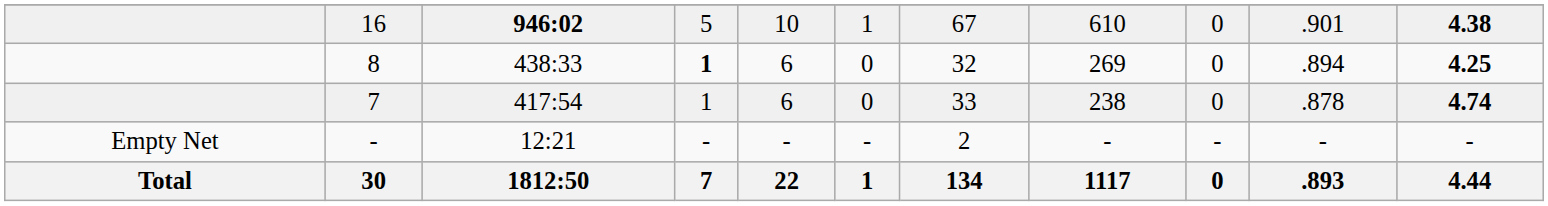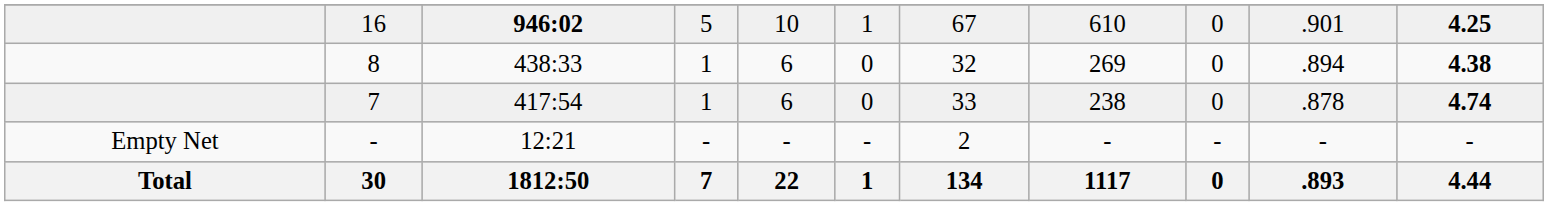 <table class="wikitable sortable" width ="1000">
 <tr align="center">
 </tr>
 <tr align="center" bgcolor="f0f0f0">
 <td></td>
 <td>16</td>
 <td><strong>946:02</strong></td>
 <td>5</td>
 <td>10</td>
 <td>1</td>
 <td>67</td>
 <td>610</td>
 <td>0</td>
 <td>.901</td>
-<td><strong>4.38</strong></td>
+<td><strong>4.25</strong></td>
 </tr>
 <tr align="center" bgcolor="">
 <td></td>
 <td>8</td>
 <td>438:33</td>
-<td><strong>1</strong></td>
+<td>1</td>
 <td>6</td>
 <td>0</td>
 <td>32</td>
 <td>269</td>
 <td>0</td>
 <td>.894</td>
-<td><strong>4.25</strong></td>
+<td><strong>4.38</strong></td>
 </tr>
 <tr align="center" bgcolor="f0f0f0">
 <td></td>
 <td>7</td>
 <td>417:54</td>
 <td>1</td>
 <td>6</td>
 <td>0</td>
 <td>33</td>
 <td>238</td>
 <td>0</td>
 <td>.878</td>
 <td><strong>4.74</strong></td>
 </tr>
 <tr align="center" bgcolor="">
 <td>Empty Net</td>
 <td>-</td>
 <td>12:21</td>
 <td>-</td>
 <td>-</td>
 <td>-</td>
 <td>2</td>
 <td>-</td>
 <td>-</td>
 <td>-</td>
 <td>-</td>
 </tr>
 <tr>
 <th>Total</th>
 <th>30</th>
 <th>1812:50</th>
 <th>7</th>
 <th>22</th>
 <th>1</th>
 <th>134</th>
 <th>1117</th>
 <th>0</th>
 <th>.893</th>
 <th>4.44</th>
 </tr>
 </table>
